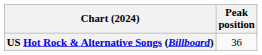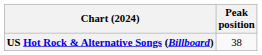 <table class="wikitable sortable plainrowheaders" style="text-align:center">
 <tr>
 <th scope="col">Chart (2024)</th>
 <th scope="col">Peak<br>position</th>
 </tr>
 <tr>
 <th scope="row">US <a href='#'>Hot Rock & Alternative Songs</a> (<em><a href='#'>Billboard</a></em>)</th>
-<td>36</td>
+<td>38</td>
 </tr>
 </table>
